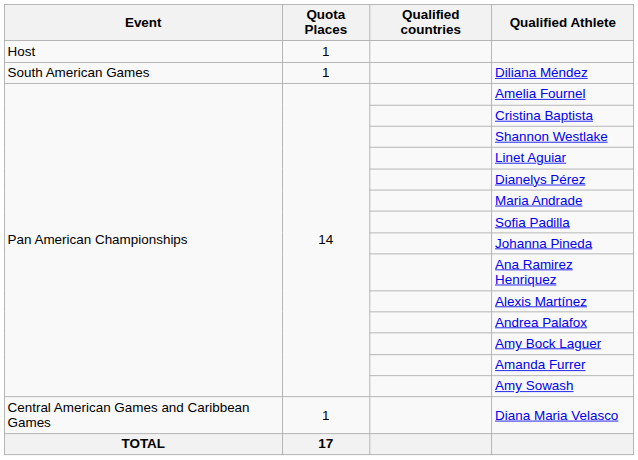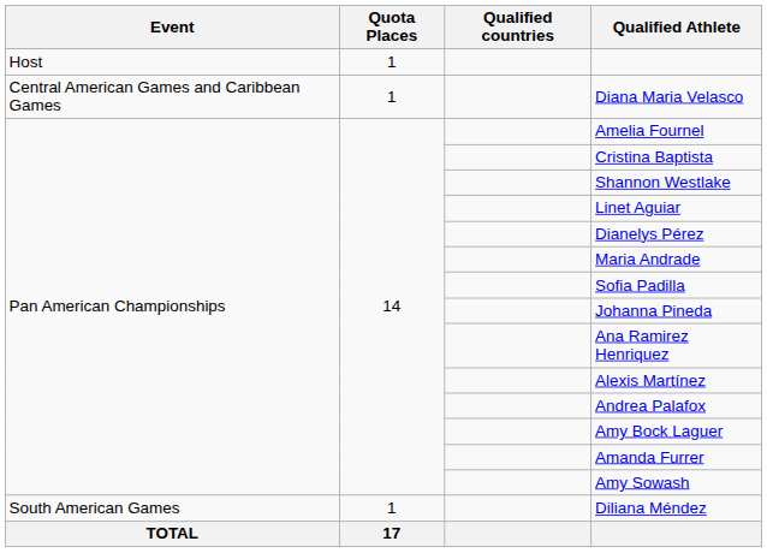 <table class=wikitable style="text-align:left" width=750>
 <tr>
 <th>Event</th>
 <th>Quota Places</th>
 <th>Qualified countries</th>
 <th>Qualified Athlete</th>
 </tr>
 <tr>
 <td>Host</td>
 <td align=center>1</td>
 <td></td>
 <td></td>
 </tr>
 <tr>
-<td>South American Games</td>
+<td>Central American Games and Caribbean Games</td>
 <td align=center>1</td>
 <td></td>
-<td><a href='#'>Diliana Méndez</a></td>
+<td><a href='#'>Diana Maria Velasco</a></td>
 </tr>
 <tr>
 <td rowspan="14">Pan American Championships</td>
 <td rowspan="14" align=center>14</td>
 <td></td>
 <td><a href='#'>Amelia Fournel</a></td>
 </tr>
 <tr>
 <td></td>
 <td><a href='#'>Cristina Baptista</a></td>
 </tr>
 <tr>
 <td></td>
 <td><a href='#'>Shannon Westlake</a></td>
 </tr>
 <tr>
 <td></td>
 <td><a href='#'>Linet Aguiar</a></td>
 </tr>
 <tr>
 <td></td>
 <td><a href='#'>Dianelys Pérez</a></td>
 </tr>
 <tr>
 <td></td>
 <td><a href='#'>Maria Andrade</a></td>
 </tr>
 <tr>
 <td></td>
 <td><a href='#'>Sofia Padilla</a></td>
 </tr>
 <tr>
 <td></td>
 <td><a href='#'>Johanna Pineda</a></td>
 </tr>
 <tr>
 <td></td>
 <td><a href='#'>Ana Ramirez Henriquez</a></td>
 </tr>
 <tr>
 <td></td>
 <td><a href='#'>Alexis Martínez</a></td>
 </tr>
 <tr>
 <td></td>
 <td><a href='#'>Andrea Palafox</a></td>
 </tr>
 <tr>
 <td></td>
 <td><a href='#'>Amy Bock Laguer</a></td>
 </tr>
 <tr>
 <td></td>
 <td><a href='#'>Amanda Furrer</a></td>
 </tr>
 <tr>
 <td></td>
 <td><a href='#'>Amy Sowash</a></td>
 </tr>
 <tr>
-<td>Central American Games and Caribbean Games</td>
+<td>South American Games</td>
 <td align=center>1</td>
 <td></td>
-<td><a href='#'>Diana Maria Velasco</a></td>
+<td><a href='#'>Diliana Méndez</a></td>
 </tr>
 <tr>
 <th>TOTAL</th>
 <th>17</th>
 <th></th>
 <th></th>
 </tr>
 </table>
